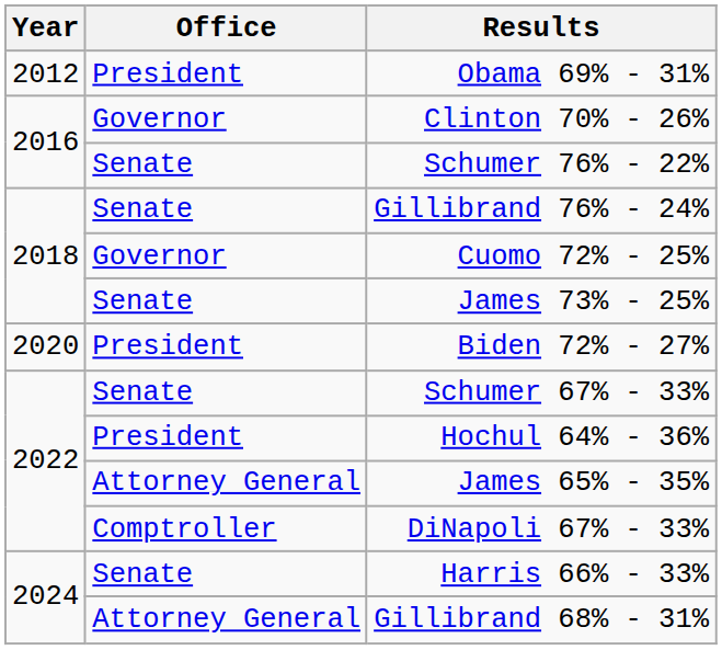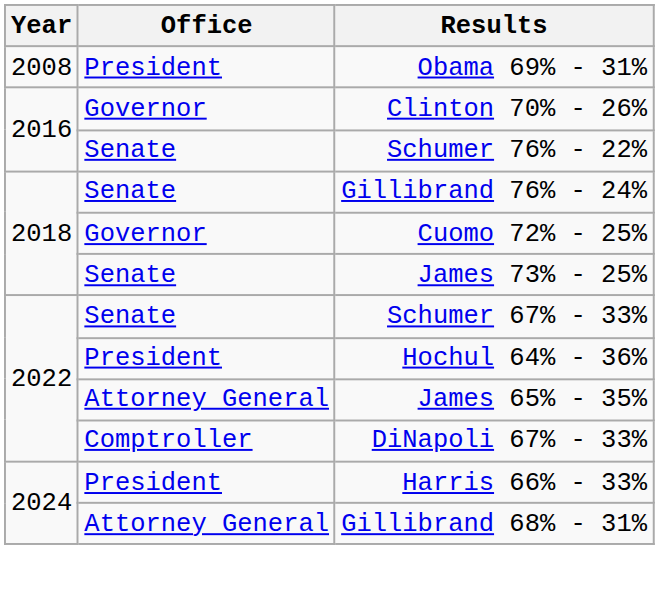 <table class=wikitable>
 <tr>
 <th>Year</th>
 <th>Office</th>
 <th>Results</th>
 </tr>
 <tr>
-<td>2012</td>
+<td>2008</td>
 <td><a href='#'>President</a></td>
 <td align="right" ><a href='#'>Obama</a> 69% - 31%</td>
 </tr>
 <tr>
 <td rowspan=2>2016</td>
 <td><a href='#'>Governor</a></td>
 <td align="right" ><a href='#'>Clinton</a> 70% - 26%</td>
 </tr>
 <tr>
 <td><a href='#'>Senate</a></td>
 <td align="right" ><a href='#'>Schumer</a> 76% - 22%</td>
 </tr>
 <tr>
 <td rowspan=3>2018</td>
 <td><a href='#'>Senate</a></td>
 <td align="right" ><a href='#'>Gillibrand</a> 76% - 24%</td>
 </tr>
 <tr>
 <td><a href='#'>Governor</a></td>
 <td align="right" ><a href='#'>Cuomo</a> 72% - 25%</td>
 </tr>
 <tr>
 <td><a href='#'>Senate</a></td>
 <td align="right" ><a href='#'>James</a> 73% - 25%</td>
 </tr>
 <tr>
-<td>2020</td>
-<td><a href='#'>President</a></td>
-<td align="right" ><a href='#'>Biden</a> 72% - 27%</td>
-</tr>
-<tr>
 <td rowspan=4>2022</td>
 <td><a href='#'>Senate</a></td>
 <td align="right" ><a href='#'>Schumer</a> 67% - 33%</td>
 </tr>
 <tr>
 <td><a href='#'>President</a></td>
 <td align="right" ><a href='#'>Hochul</a> 64% - 36%</td>
 </tr>
 <tr>
 <td><a href='#'>Attorney General</a></td>
 <td align="right" ><a href='#'>James</a> 65% - 35%</td>
 </tr>
 <tr>
 <td><a href='#'>Comptroller</a></td>
 <td align="right" ><a href='#'>DiNapoli</a> 67% - 33%</td>
 </tr>
 <tr>
 <td rowspan=2>2024</td>
-<td><a href='#'>Senate</a></td>
+<td><a href='#'>President</a></td>
 <td align="right" ><a href='#'>Harris</a> 66% - 33%</td>
 </tr>
 <tr>
 <td><a href='#'>Attorney General</a></td>
 <td align="right" ><a href='#'>Gillibrand</a> 68% - 31%</td>
 </tr>
 </table>
